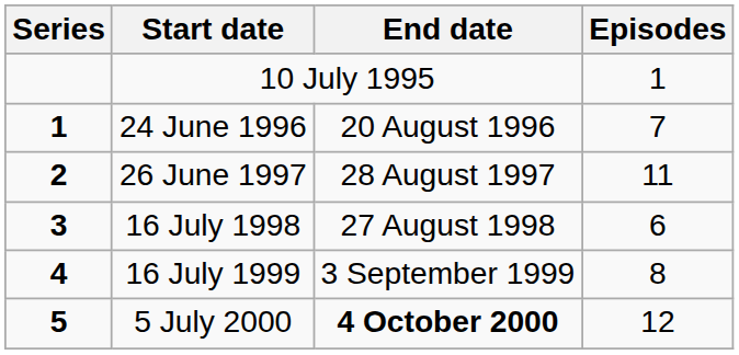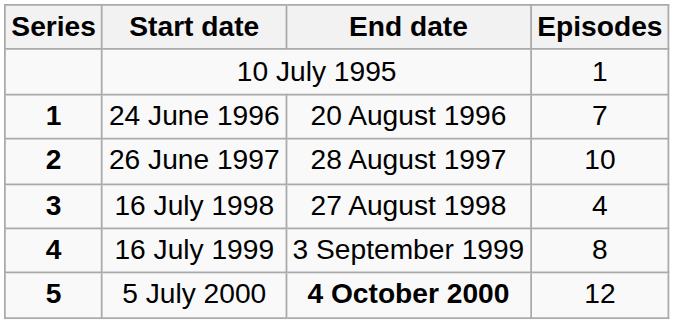 <table class="wikitable" style="text-align:center;">
 <tr>
 <th>Series</th>
 <th>Start date</th>
 <th>End date</th>
 <th>Episodes</th>
 </tr>
 <tr>
 <td></td>
 <td colspan=2>10 July 1995</td>
 <td>1</td>
 </tr>
 <tr>
 <td><strong>1</strong></td>
 <td>24 June 1996</td>
 <td>20 August 1996</td>
 <td>7</td>
 </tr>
 <tr>
 <td><strong>2</strong></td>
 <td>26 June 1997</td>
 <td>28 August 1997</td>
-<td>11</td>
+<td>10</td>
 </tr>
 <tr>
 <td><strong>3</strong></td>
 <td>16 July 1998</td>
 <td>27 August 1998</td>
-<td>6</td>
+<td>4</td>
 </tr>
 <tr>
 <td><strong>4</strong></td>
 <td>16 July 1999</td>
 <td>3 September 1999</td>
 <td>8</td>
 </tr>
 <tr>
 <td><strong>5</strong></td>
 <td>5 July 2000</td>
 <td><strong>4 October 2000</strong></td>
 <td>12</td>
 </tr>
 </table>
